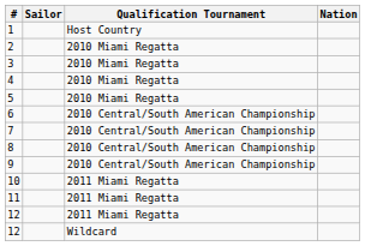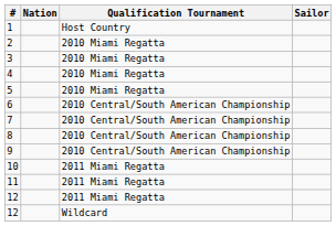 <table class="wikitable">
 <tr>
 <th>#</th>
+<th>Nation</th>
+<th>Qualification Tournament</th>
 <th>Sailor</th>
-<th>Qualification Tournament</th>
-<th>Nation</th>
 </tr>
 <tr>
 <td>1</td>
 <td></td>
 <td>Host Country</td>
 <td></td>
 </tr>
 <tr>
 <td>2</td>
 <td></td>
 <td>2010 Miami Regatta</td>
 <td></td>
 </tr>
 <tr>
 <td>3</td>
 <td></td>
 <td>2010 Miami Regatta</td>
 <td></td>
 </tr>
 <tr>
 <td>4</td>
 <td></td>
 <td>2010 Miami Regatta</td>
 <td></td>
 </tr>
 <tr>
 <td>5</td>
 <td></td>
 <td>2010 Miami Regatta</td>
 <td></td>
 </tr>
 <tr>
 <td>6</td>
 <td></td>
 <td>2010 Central/South American Championship</td>
 <td></td>
 </tr>
 <tr>
 <td>7</td>
 <td></td>
 <td>2010 Central/South American Championship</td>
 <td></td>
 </tr>
 <tr>
 <td>8</td>
 <td></td>
 <td>2010 Central/South American Championship</td>
 <td></td>
 </tr>
 <tr>
 <td>9</td>
 <td></td>
 <td>2010 Central/South American Championship</td>
 <td></td>
 </tr>
 <tr>
 <td>10</td>
 <td></td>
 <td>2011 Miami Regatta</td>
 <td></td>
 </tr>
 <tr>
 <td>11</td>
 <td></td>
 <td>2011 Miami Regatta</td>
 <td></td>
 </tr>
 <tr>
 <td>12</td>
 <td></td>
 <td>2011 Miami Regatta</td>
 <td></td>
 </tr>
 <tr>
 <td>12</td>
 <td></td>
 <td>Wildcard</td>
 <td></td>
 </tr>
 </table>
